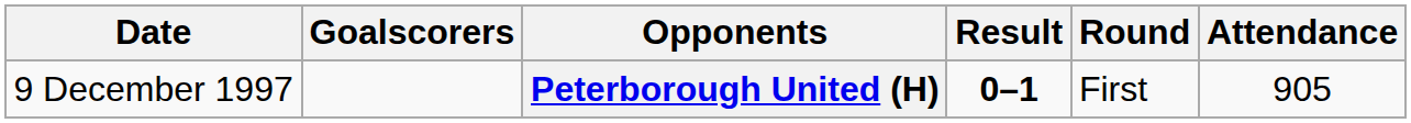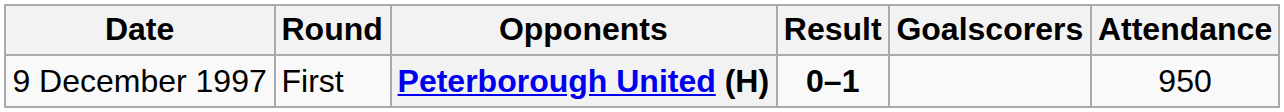 <table class="wikitable plainrowheaders sortable">
 <tr>
 <th scope=col>Date</th>
-<th scope=col class=unsortable>Goalscorers</th>
+<th scope=col>Round</th>
 <th scope=col>Opponents</th>
 <th scope=col>Result</th>
-<th scope=col>Round</th>
+<th scope=col class=unsortable>Goalscorers</th>
 <th scope=col>Attendance</th>
 </tr>
 <tr>
 <td>9 December 1997</td>
-<td></td>
+<td>First</td>
 <th scope=row><a href='#'>Peterborough United</a> (H)</th>
 <td align=center><strong>0–1</strong></td>
-<td>First</td>
-<td align=center>905</td>
+<td></td>
+<td align=center>950</td>
 </tr>
 </table>
